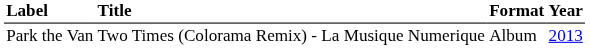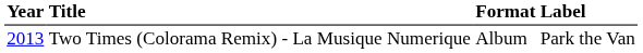 <table border=0 cellpadding=2 style="border-collapse:collapse;">
 <tr style="border-bottom:1px solid black;">
-<th align=left>Label</th>
+<th align=left>Year</th>
 <th align=left>Title</th>
 <th align=left>Format</th>
-<th align=left>Year</th>
+<th align=left>Label</th>
 </tr>
 <tr>
-<td>Park the Van</td>
+<td><a href='#'>2013</a></td>
 <td>Two Times (Colorama Remix) - La Musique Numerique</td>
 <td>Album</td>
-<td><a href='#'>2013</a></td>
+<td>Park the Van</td>
 </tr>
 </table>
